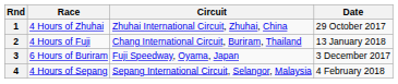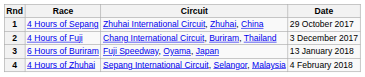 <table class="wikitable" style="font-size: 85%;">
 <tr>
 <th>Rnd</th>
 <th>Race</th>
 <th>Circuit</th>
 <th>Date</th>
 </tr>
 <tr>
 <th>1</th>
-<td><a href='#'>4 Hours of Zhuhai</a></td>
+<td><a href='#'>4 Hours of Sepang</a></td>
 <td> <a href='#'>Zhuhai International Circuit</a>, <a href='#'>Zhuhai</a>, <a href='#'>China</a></td>
 <td>29 October 2017</td>
 </tr>
 <tr>
 <th>2</th>
 <td><a href='#'>4 Hours of Fuji</a></td>
 <td> <a href='#'>Chang International Circuit</a>, <a href='#'>Buriram</a>, <a href='#'>Thailand</a></td>
-<td>13 January 2018</td>
+<td>3 December 2017</td>
 </tr>
 <tr>
 <th>3</th>
 <td><a href='#'>6 Hours of Buriram</a></td>
 <td> <a href='#'>Fuji Speedway</a>, <a href='#'>Oyama</a>, <a href='#'>Japan</a></td>
-<td>3 December 2017</td>
+<td>13 January 2018</td>
 </tr>
 <tr>
 <th>4</th>
-<td><a href='#'>4 Hours of Sepang</a></td>
+<td><a href='#'>4 Hours of Zhuhai</a></td>
 <td> <a href='#'>Sepang International Circuit</a>, <a href='#'>Selangor</a>, <a href='#'>Malaysia</a></td>
 <td>4 February 2018</td>
 </tr>
 </table>
